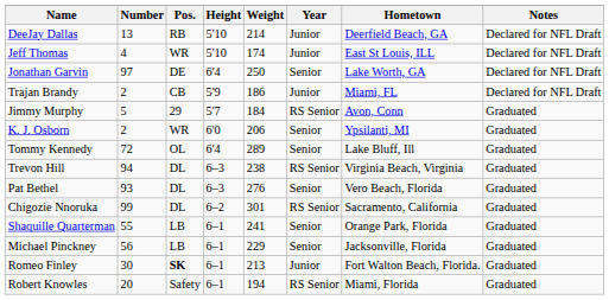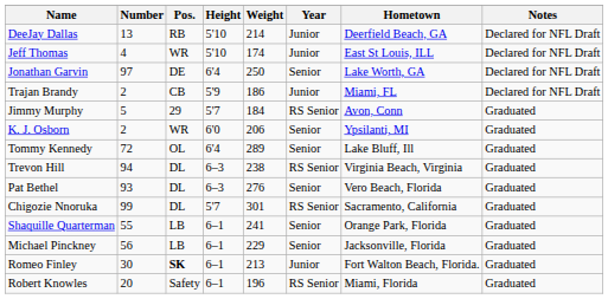 <table class="wikitable sortable collapsible">
 <tr>
 </tr>
 <tr>
 <th>Name</th>
 <th>Number</th>
 <th>Pos.</th>
 <th>Height</th>
 <th>Weight</th>
 <th>Year</th>
 <th>Hometown</th>
 <th class="unsortable">Notes</th>
 </tr>
 <tr>
 <td><a href='#'>DeeJay Dallas</a></td>
 <td>13</td>
 <td>RB</td>
 <td>5'10</td>
 <td>214</td>
 <td>Junior</td>
 <td><a href='#'>Deerfield Beach, GA</a></td>
 <td>Declared for NFL Draft</td>
 </tr>
 <tr>
 <td><a href='#'>Jeff Thomas</a></td>
 <td>4</td>
 <td>WR</td>
 <td>5'10</td>
 <td>174</td>
 <td>Junior</td>
 <td><a href='#'>East St Louis, ILL</a></td>
 <td>Declared for NFL Draft</td>
 </tr>
 <tr>
 <td><a href='#'>Jonathan Garvin</a></td>
 <td>97</td>
 <td>DE</td>
 <td>6'4</td>
 <td>250</td>
 <td>Senior</td>
 <td><a href='#'>Lake Worth, GA</a></td>
 <td>Declared for NFL Draft</td>
 </tr>
 <tr>
 <td>Trajan Brandy</td>
 <td>2</td>
 <td>CB</td>
 <td>5'9</td>
 <td>186</td>
 <td>Junior</td>
 <td><a href='#'>Miami, FL</a></td>
 <td>Declared for NFL Draft</td>
 </tr>
 <tr>
 <td>Jimmy Murphy</td>
 <td>5</td>
 <td>29</td>
 <td>5'7</td>
 <td>184</td>
 <td>RS Senior</td>
 <td><a href='#'>Avon, Conn</a></td>
 <td>Graduated</td>
 </tr>
 <tr>
 <td><a href='#'>K. J. Osborn</a></td>
 <td>2</td>
 <td>WR</td>
 <td>6'0</td>
 <td>206</td>
 <td>Senior</td>
 <td><a href='#'>Ypsilanti, MI</a></td>
 <td>Graduated</td>
 </tr>
 <tr>
 <td>Tommy Kennedy</td>
 <td>72</td>
 <td>OL</td>
 <td>6'4</td>
 <td>289</td>
 <td>Senior</td>
 <td Lake Bluff, Illinois>Lake Bluff, Ill</td>
 <td>Graduated</td>
 </tr>
 <tr>
 <td>Trevon Hill</td>
 <td>94</td>
 <td>DL</td>
 <td>6–3</td>
 <td>238</td>
 <td>RS Senior</td>
 <td>Virginia Beach, Virginia</td>
 <td>Graduated</td>
 </tr>
 <tr>
 <td>Pat Bethel</td>
 <td>93</td>
 <td>DL</td>
 <td>6–3</td>
 <td>276</td>
 <td>Senior</td>
 <td>Vero Beach, Florida</td>
 <td>Graduated</td>
 </tr>
 <tr>
 <td>Chigozie Nnoruka</td>
 <td>99</td>
 <td>DL</td>
-<td>6–2</td>
+<td>5'7</td>
 <td>301</td>
 <td>RS Senior</td>
 <td>Sacramento, California</td>
 <td>Graduated</td>
 </tr>
 <tr>
 <td><a href='#'>Shaquille Quarterman</a></td>
 <td>55</td>
 <td>LB</td>
 <td>6–1</td>
 <td>241</td>
 <td>Senior</td>
 <td>Orange Park, Florida</td>
 <td>Graduated</td>
 </tr>
 <tr>
 <td>Michael Pinckney</td>
 <td>56</td>
 <td>LB</td>
 <td>6–1</td>
 <td>229</td>
 <td>Senior</td>
 <td>Jacksonville, Florida</td>
 <td>Graduated</td>
 </tr>
 <tr>
 <td>Romeo Finley</td>
 <td>30</td>
 <td><strong>SK</strong></td>
 <td>6–1</td>
 <td>213</td>
 <td>Junior</td>
 <td>Fort Walton Beach, Florida.</td>
 <td>Graduated</td>
 </tr>
 <tr>
 <td>Robert Knowles</td>
 <td>20</td>
 <td>Safety</td>
 <td>6–1</td>
-<td>194</td>
+<td>196</td>
 <td>RS Senior</td>
 <td>Miami, Florida</td>
 <td>Graduated</td>
 </tr>
 </table>
